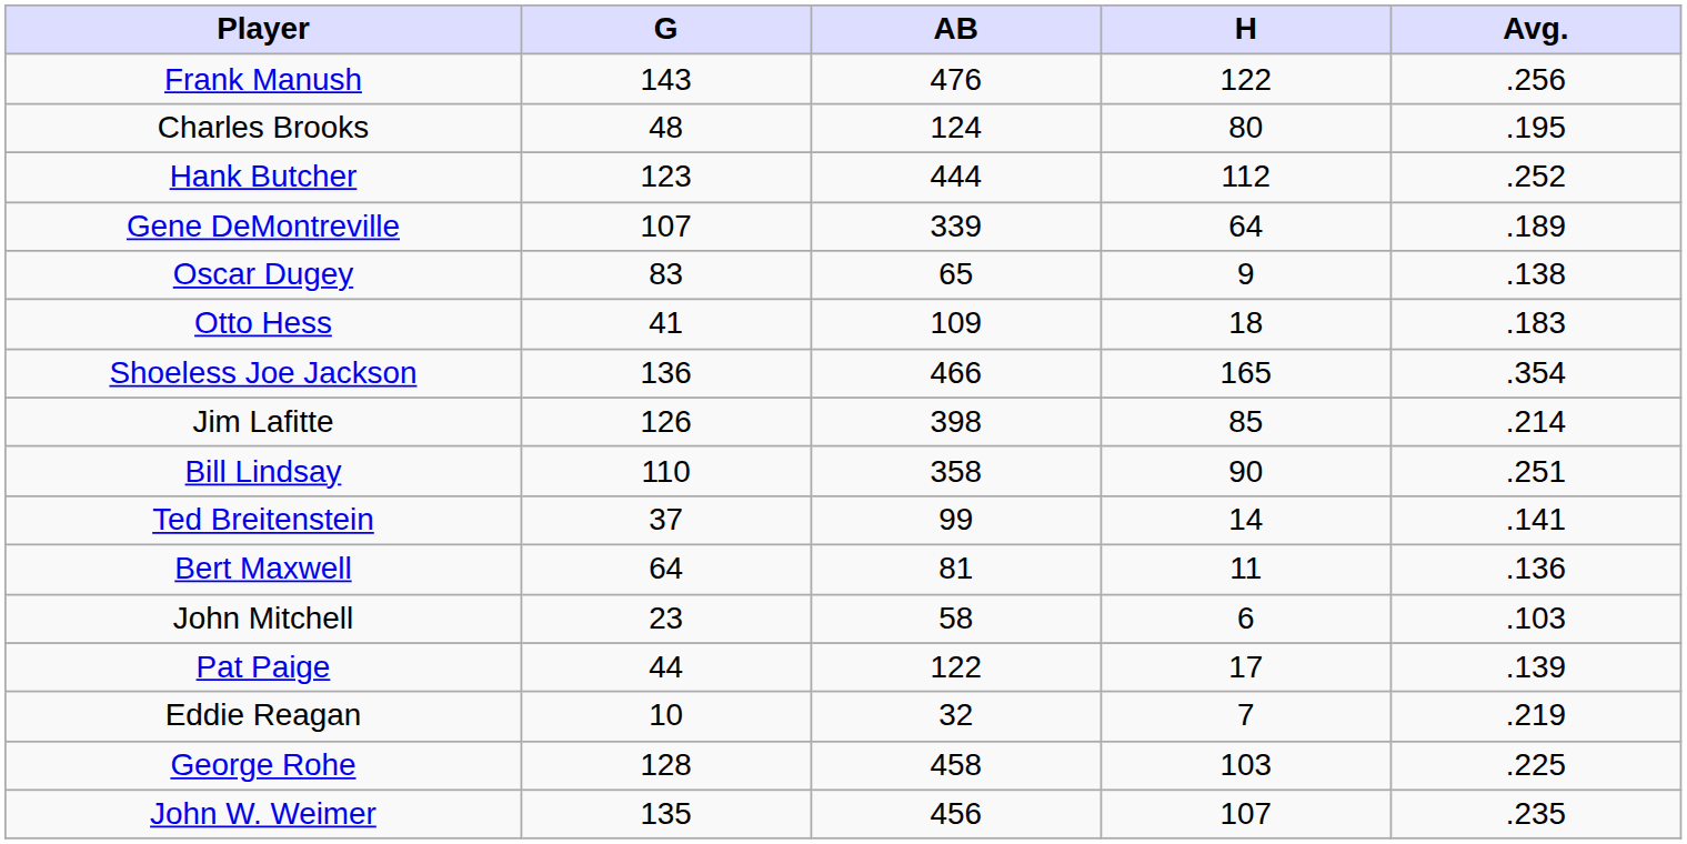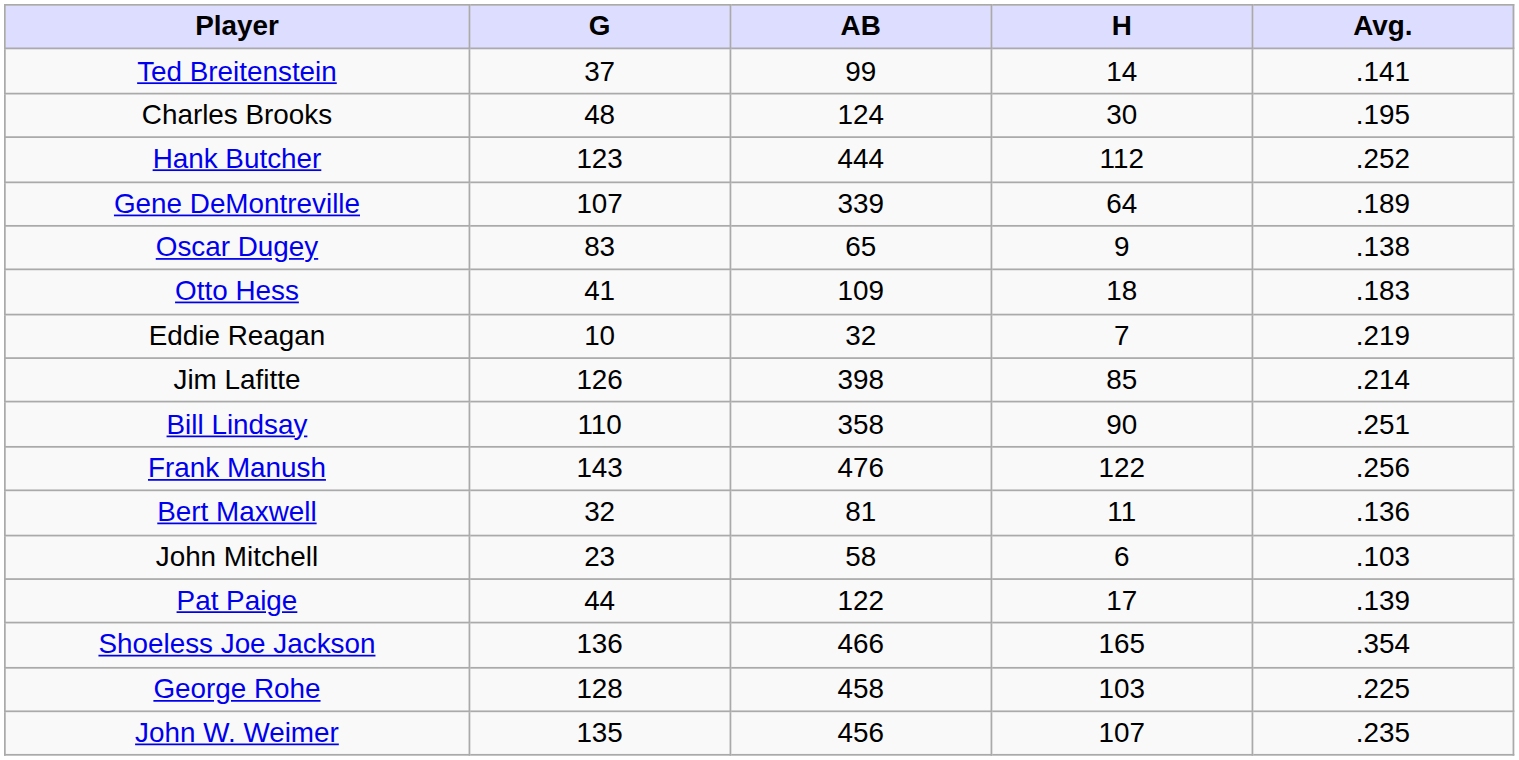 <table class="wikitable sortable">
 <tr>
 <th style="background:#ddf; width:16%;">Player</th>
 <th style="background:#ddf; width:9%;">G</th>
 <th style="background:#ddf; width:9%;">AB</th>
 <th style="background:#ddf; width:9%;">H</th>
 <th style="background:#ddf; width:9%;">Avg.</th>
 </tr>
 <tr style="text-align:center;">
-<td><a href='#'>Frank Manush</a></td>
-<td>143</td>
-<td>476</td>
-<td>122</td>
-<td>.256</td>
+<td><a href='#'>Ted Breitenstein</a></td>
+<td>37</td>
+<td>99</td>
+<td>14</td>
+<td>.141</td>
 </tr>
 <tr style="text-align:center;">
 <td>Charles Brooks</td>
 <td>48</td>
 <td>124</td>
-<td>80</td>
+<td>30</td>
 <td>.195</td>
 </tr>
 <tr style="text-align:center;">
 <td><a href='#'>Hank Butcher</a></td>
 <td>123</td>
 <td>444</td>
 <td>112</td>
 <td>.252</td>
 </tr>
 <tr style="text-align:center;">
 <td><a href='#'>Gene DeMontreville</a></td>
 <td>107</td>
 <td>339</td>
 <td>64</td>
 <td>.189</td>
 </tr>
 <tr style="text-align:center;">
 <td><a href='#'>Oscar Dugey</a></td>
 <td>83</td>
 <td>65</td>
 <td>9</td>
 <td>.138</td>
 </tr>
 <tr style="text-align:center;">
 <td><a href='#'>Otto Hess</a></td>
 <td>41</td>
 <td>109</td>
 <td>18</td>
 <td>.183</td>
 </tr>
 <tr style="text-align:center;">
-<td><a href='#'>Shoeless Joe Jackson</a></td>
-<td>136</td>
-<td>466</td>
-<td>165</td>
-<td>.354</td>
+<td>Eddie Reagan</td>
+<td>10</td>
+<td>32</td>
+<td>7</td>
+<td>.219</td>
 </tr>
 <tr style="text-align:center;">
 <td>Jim Lafitte</td>
 <td>126</td>
 <td>398</td>
 <td>85</td>
 <td>.214</td>
 </tr>
 <tr style="text-align:center;">
 <td><a href='#'>Bill Lindsay</a></td>
 <td>110</td>
 <td>358</td>
 <td>90</td>
 <td>.251</td>
 </tr>
 <tr style="text-align:center;">
-<td><a href='#'>Ted Breitenstein</a></td>
-<td>37</td>
-<td>99</td>
-<td>14</td>
-<td>.141</td>
+<td><a href='#'>Frank Manush</a></td>
+<td>143</td>
+<td>476</td>
+<td>122</td>
+<td>.256</td>
 </tr>
 <tr style="text-align:center;">
 <td><a href='#'>Bert Maxwell</a></td>
-<td>64</td>
+<td>32</td>
 <td>81</td>
 <td>11</td>
 <td>.136</td>
 </tr>
 <tr style="text-align:center;">
 <td>John Mitchell</td>
 <td>23</td>
 <td>58</td>
 <td>6</td>
 <td>.103</td>
 </tr>
 <tr style="text-align:center;">
 <td><a href='#'>Pat Paige</a></td>
 <td>44</td>
 <td>122</td>
 <td>17</td>
 <td>.139</td>
 </tr>
 <tr style="text-align:center;">
-<td>Eddie Reagan</td>
-<td>10</td>
-<td>32</td>
-<td>7</td>
-<td>.219</td>
+<td><a href='#'>Shoeless Joe Jackson</a></td>
+<td>136</td>
+<td>466</td>
+<td>165</td>
+<td>.354</td>
 </tr>
 <tr style="text-align:center;">
 <td><a href='#'>George Rohe</a></td>
 <td>128</td>
 <td>458</td>
 <td>103</td>
 <td>.225</td>
 </tr>
 <tr style="text-align:center;">
 <td><a href='#'>John W. Weimer</a></td>
 <td>135</td>
 <td>456</td>
 <td>107</td>
 <td>.235</td>
 </tr>
 </table>
